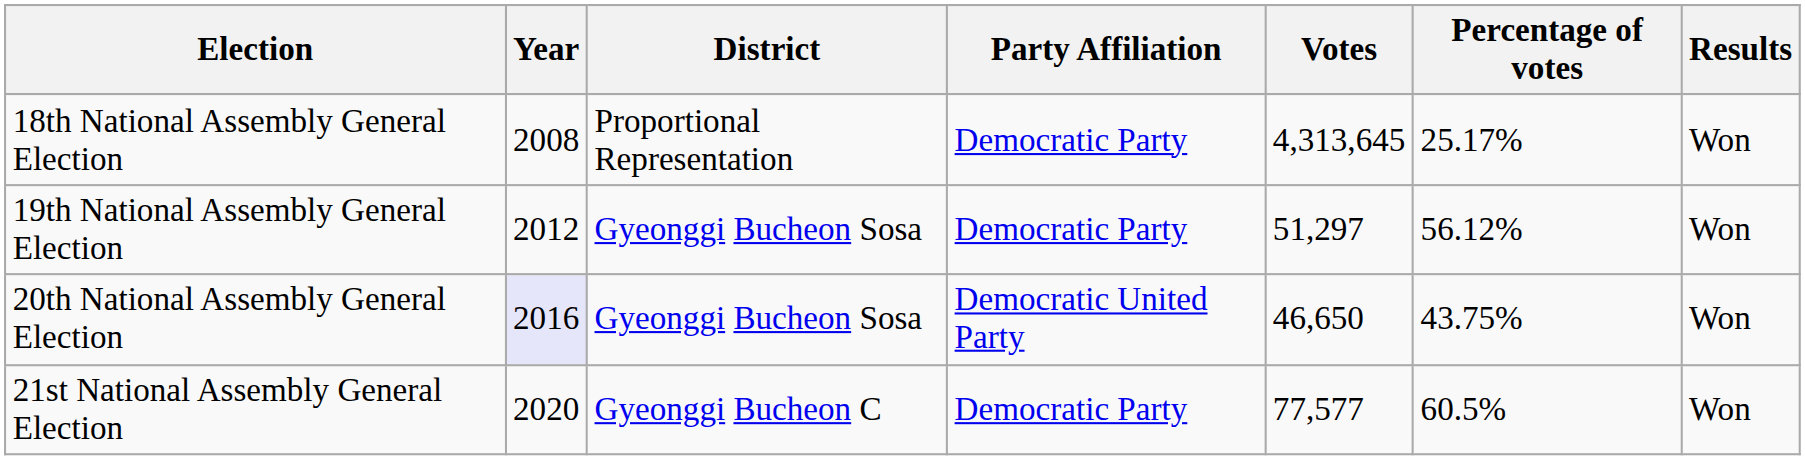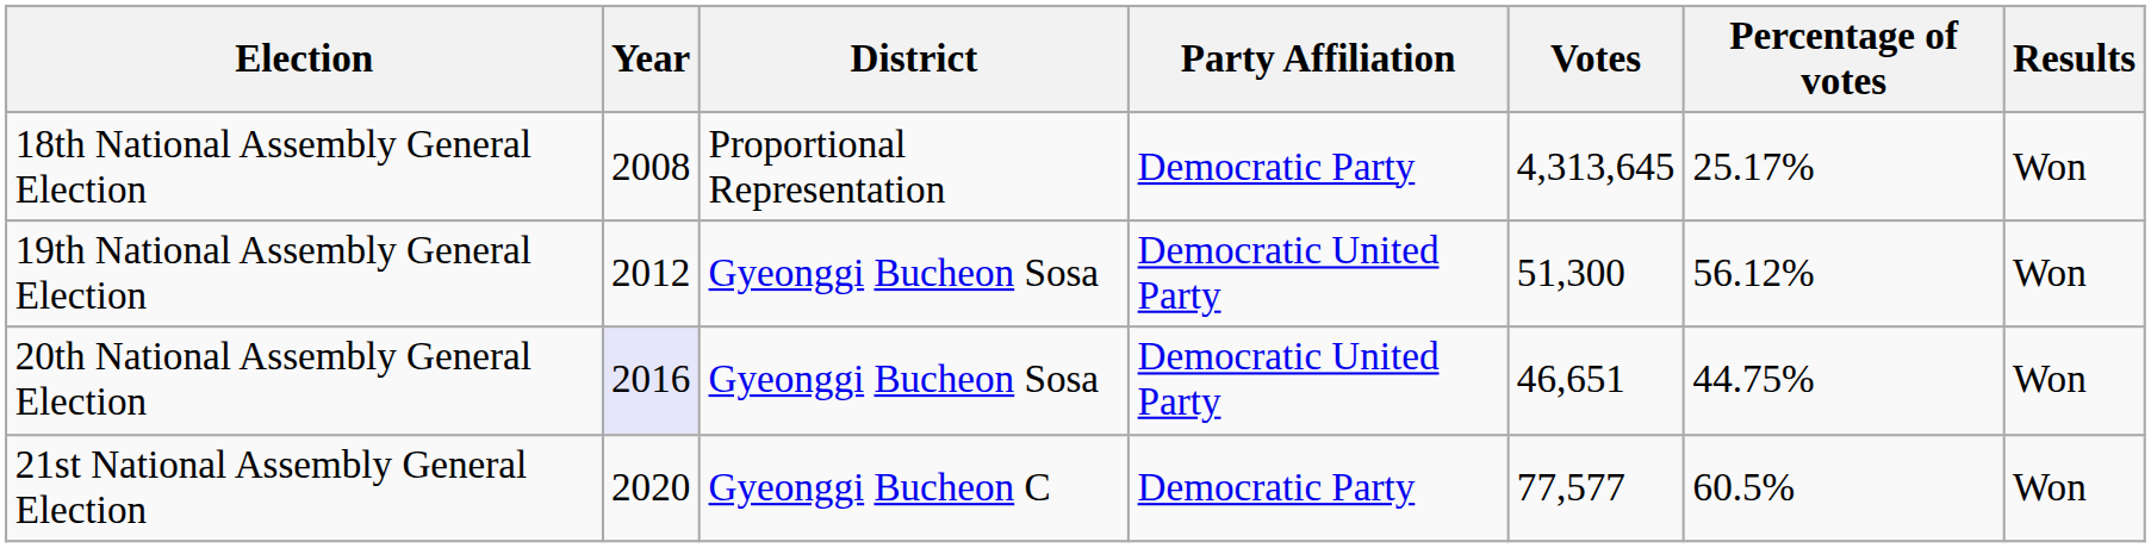 <table class="wikitable">
 <tr>
 <th>Election</th>
 <th>Year</th>
 <th>District</th>
 <th>Party Affiliation</th>
 <th>Votes</th>
 <th>Percentage of votes</th>
 <th>Results</th>
 </tr>
 <tr>
 <td>18th National Assembly General Election</td>
 <td>2008</td>
 <td>Proportional Representation</td>
 <td><a href='#'>Democratic Party</a></td>
 <td>4,313,645</td>
 <td>25.17%</td>
 <td>Won</td>
 </tr>
 <tr>
 <td>19th National Assembly General Election</td>
 <td>2012</td>
 <td><a href='#'>Gyeonggi</a> <a href='#'>Bucheon</a> Sosa</td>
-<td><a href='#'>Democratic Party</a></td>
-<td>51,297</td>
+<td><a href='#'>Democratic United Party</a></td>
+<td>51,300</td>
 <td>56.12%</td>
 <td>Won</td>
 </tr>
 <tr>
 <td>20th National Assembly General Election</td>
 <td style="background: lavender;">2016</td>
 <td><a href='#'>Gyeonggi</a> <a href='#'>Bucheon</a> Sosa</td>
 <td><a href='#'>Democratic United Party</a></td>
-<td>46,650</td>
-<td>43.75%</td>
+<td>46,651</td>
+<td>44.75%</td>
 <td>Won</td>
 </tr>
 <tr>
 <td>21st National Assembly General Election</td>
 <td>2020</td>
 <td><a href='#'>Gyeonggi</a> <a href='#'>Bucheon</a> C</td>
 <td><a href='#'>Democratic Party</a></td>
 <td>77,577</td>
 <td>60.5%</td>
 <td>Won</td>
 </tr>
 </table>
